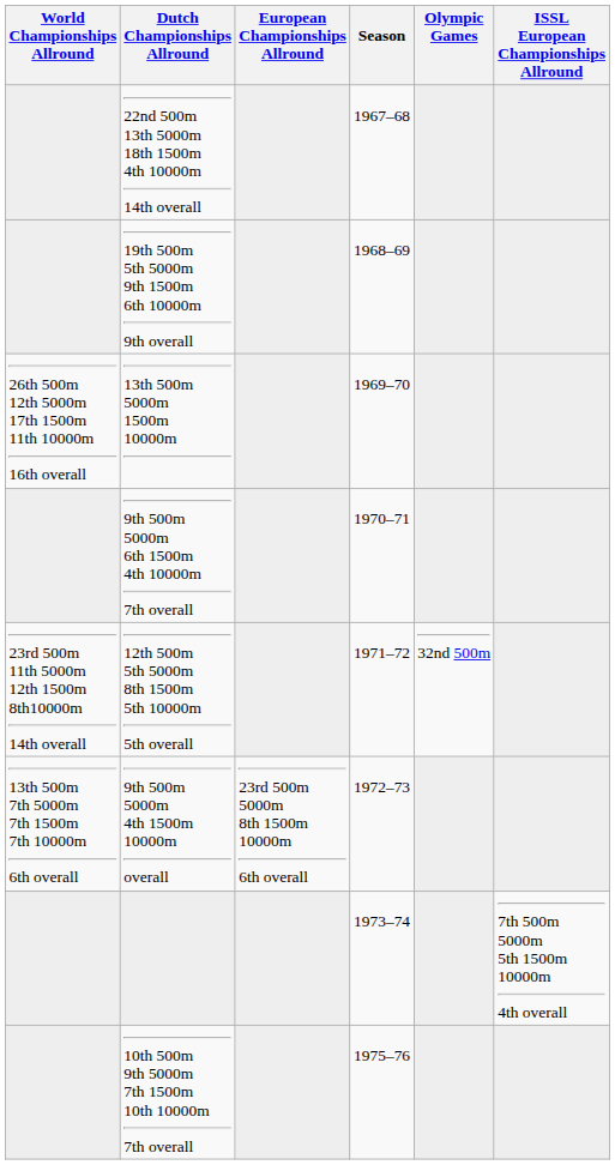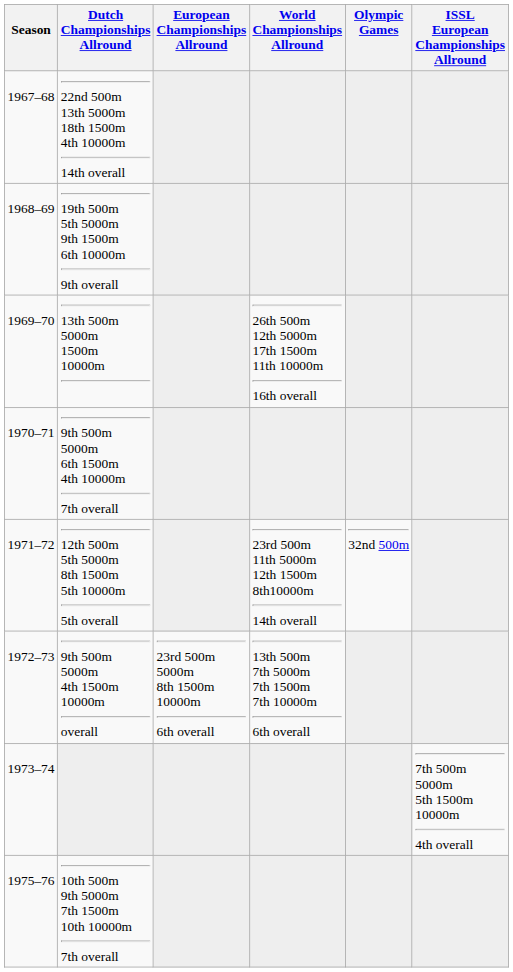 <table class="wikitable">
 <tr style="vertical-align: top;">
-<th><a href='#'>World <br> Championships <br> Allround</a></th>
+<th><br> Season</th>
 <th><a href='#'>Dutch <br> Championships <br> Allround</a></th>
 <th><a href='#'>European <br> Championships <br> Allround</a></th>
-<th><br> Season</th>
+<th><a href='#'>World <br> Championships <br> Allround</a></th>
 <th><a href='#'>Olympic <br> Games</a></th>
 <th><a href='#'>ISSL <br> European <br> Championships <br> Allround</a></th>
 </tr>
 <tr style="vertical-align: top;">
-<td bgcolor=#EEEEEE></td>
+<td><br> 1967–68</td>
 <td> <hr> 22nd 500m <br> 13th 5000m <br> 18th 1500m <br> 4th 10000m <hr> 14th overall</td>
 <td bgcolor=#EEEEEE></td>
-<td><br> 1967–68</td>
+<td bgcolor=#EEEEEE></td>
 <td bgcolor=#EEEEEE></td>
 <td bgcolor=#EEEEEE></td>
 </tr>
 <tr style="vertical-align: top;">
-<td bgcolor=#EEEEEE></td>
+<td><br> 1968–69</td>
 <td> <hr> 19th 500m <br> 5th 5000m <br> 9th 1500m <br> 6th 10000m <hr> 9th overall</td>
 <td bgcolor=#EEEEEE></td>
-<td><br> 1968–69</td>
+<td bgcolor=#EEEEEE></td>
 <td bgcolor=#EEEEEE></td>
 <td bgcolor=#EEEEEE></td>
 </tr>
 <tr style="vertical-align: top;">
-<td> <hr> 26th 500m <br> 12th 5000m <br> 17th 1500m <br> 11th 10000m <hr> 16th overall</td>
+<td><br> 1969–70</td>
 <td> <hr> 13th 500m <br>  5000m <br>  1500m <br>  10000m <hr> </td>
 <td bgcolor=#EEEEEE></td>
-<td><br> 1969–70</td>
+<td> <hr> 26th 500m <br> 12th 5000m <br> 17th 1500m <br> 11th 10000m <hr> 16th overall</td>
 <td bgcolor=#EEEEEE></td>
 <td bgcolor=#EEEEEE></td>
 </tr>
 <tr style="vertical-align: top;">
-<td bgcolor=#EEEEEE></td>
+<td><br> 1970–71</td>
 <td> <hr> 9th 500m <br>  5000m <br> 6th 1500m <br> 4th 10000m <hr> 7th overall</td>
 <td bgcolor=#EEEEEE></td>
-<td><br> 1970–71</td>
+<td bgcolor=#EEEEEE></td>
 <td bgcolor=#EEEEEE></td>
 <td bgcolor=#EEEEEE></td>
 </tr>
 <tr style="vertical-align: top;">
-<td> <hr> 23rd 500m <br> 11th 5000m <br> 12th 1500m <br> 8th10000m <hr> 14th overall</td>
+<td><br> 1971–72</td>
 <td> <hr> 12th 500m <br> 5th 5000m <br> 8th 1500m <br> 5th 10000m <hr> 5th overall</td>
 <td bgcolor=#EEEEEE></td>
-<td><br> 1971–72</td>
+<td> <hr> 23rd 500m <br> 11th 5000m <br> 12th 1500m <br> 8th10000m <hr> 14th overall</td>
 <td> <hr> 32nd <a href='#'>500m</a></td>
 <td bgcolor=#EEEEEE></td>
 </tr>
 <tr style="vertical-align: top;">
-<td> <hr> 13th 500m <br> 7th 5000m <br> 7th 1500m <br> 7th 10000m <hr> 6th overall</td>
+<td><br> 1972–73</td>
 <td> <hr> 9th 500m <br>  5000m <br> 4th 1500m <br>  10000m <hr>  overall</td>
 <td> <hr> 23rd 500m <br>  5000m <br> 8th 1500m <br>  10000m <hr> 6th overall</td>
-<td><br> 1972–73</td>
+<td> <hr> 13th 500m <br> 7th 5000m <br> 7th 1500m <br> 7th 10000m <hr> 6th overall</td>
 <td bgcolor=#EEEEEE></td>
 <td bgcolor=#EEEEEE></td>
 </tr>
 <tr style="vertical-align: top;">
+<td><br> 1973–74</td>
 <td bgcolor=#EEEEEE></td>
 <td bgcolor=#EEEEEE></td>
 <td bgcolor=#EEEEEE></td>
-<td><br> 1973–74</td>
 <td bgcolor=#EEEEEE></td>
 <td> <hr> 7th 500m <br>  5000m <br> 5th 1500m <br>  10000m <hr> 4th overall</td>
 </tr>
 <tr style="vertical-align: top;">
-<td bgcolor=#EEEEEE></td>
+<td><br> 1975–76</td>
 <td> <hr> 10th 500m <br> 9th 5000m <br> 7th 1500m <br> 10th 10000m <hr> 7th overall</td>
 <td bgcolor=#EEEEEE></td>
-<td><br> 1975–76</td>
+<td bgcolor=#EEEEEE></td>
 <td bgcolor=#EEEEEE></td>
 <td bgcolor=#EEEEEE></td>
 </tr>
 </table>
